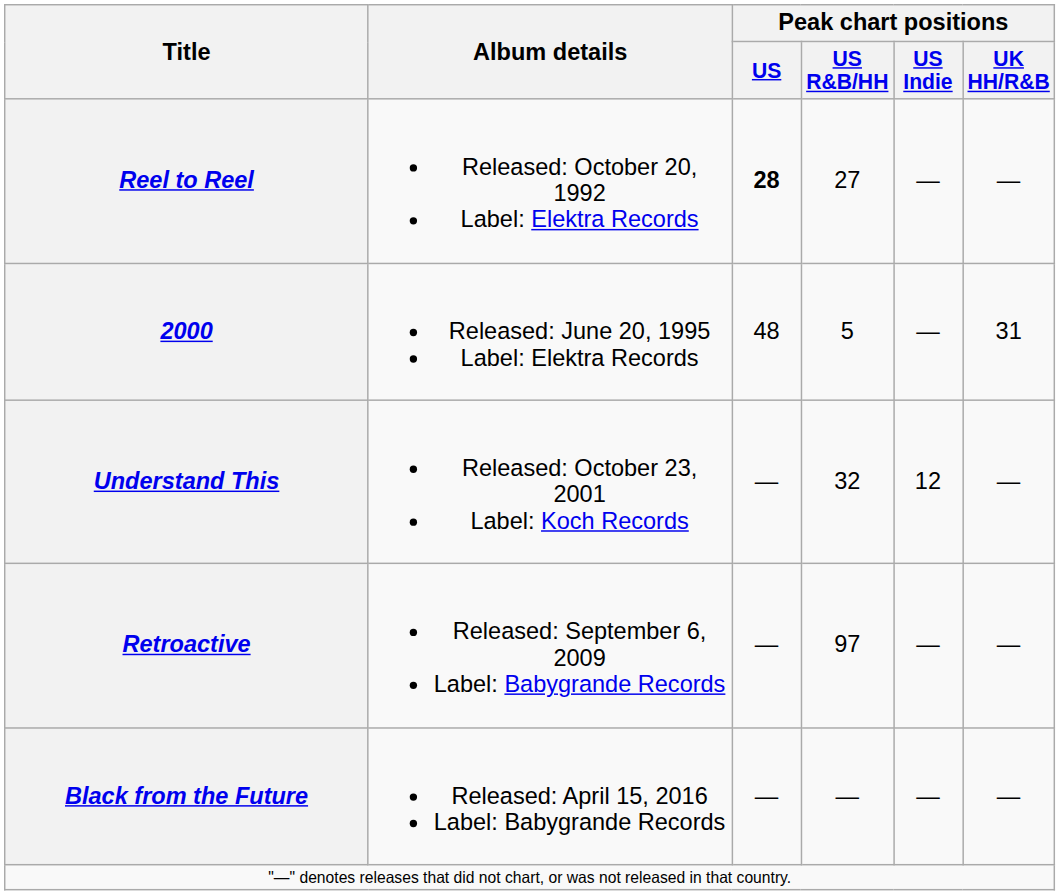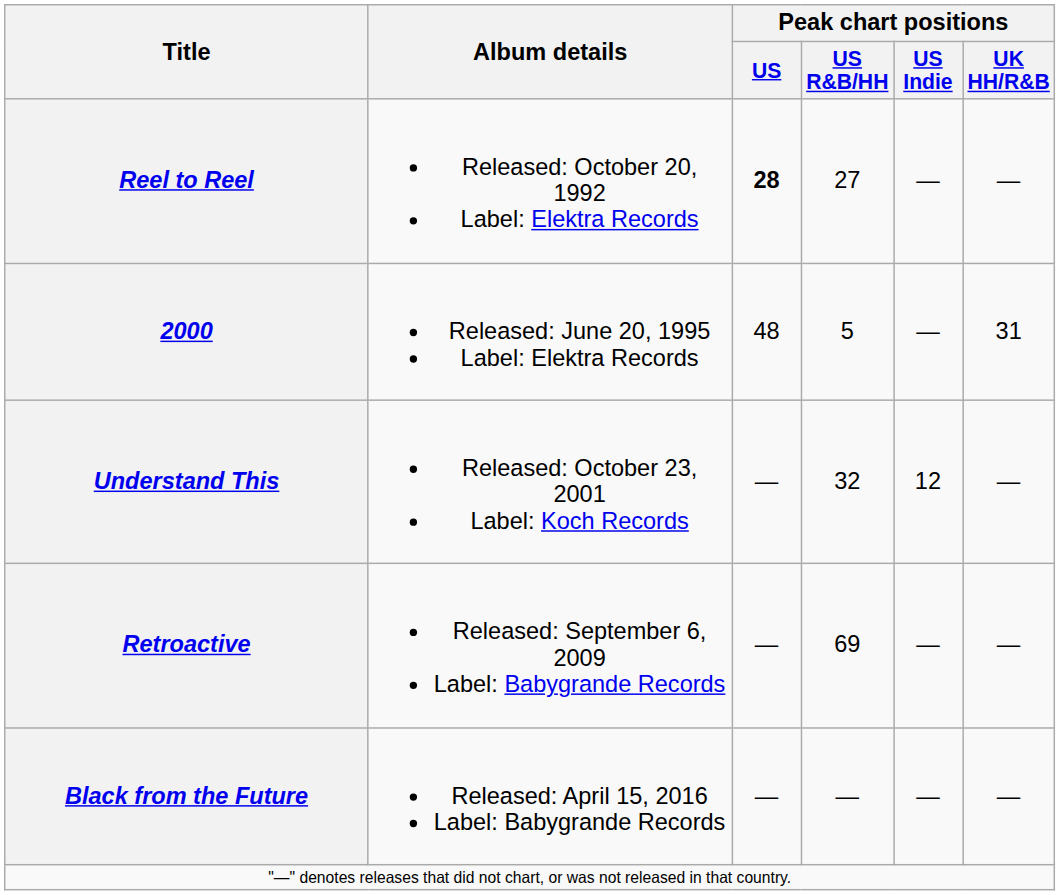 <table class="wikitable plainrowheaders" style="text-align:center;">
 <tr>
 <th rowspan="2" scope="col" style="width:15em;">Title</th>
 <th rowspan="2" scope="col" style="width:15em;">Album details</th>
 <th colspan="4" scope="col">Peak chart positions</th>
 </tr>
 <tr>
 <th scope="col" style="width:2.8em;font-size:90%;"><a href='#'>US</a></th>
 <th scope="col" style="width:2.8em;font-size:90%;"><a href='#'>US R&B/HH</a></th>
 <th scope="col" style="width:2.8em;font-size:90%;"><a href='#'>US Indie</a></th>
 <th scope="col" style="width:2.8em;font-size:90%;"><a href='#'>UK HH/R&B</a></th>
 </tr>
 <tr>
 <th scope="row"><em><a href='#'>Reel to Reel</a></em></th>
 <td><br><ul><li>Released: October 20, 1992</li><li>Label: <a href='#'>Elektra Records</a></li></ul></td>
 <td><strong>28</strong></td>
 <td>27</td>
 <td>—</td>
 <td>—</td>
 </tr>
 <tr>
 <th scope="row"><em><a href='#'>2000</a></em></th>
 <td><br><ul><li>Released: June 20, 1995</li><li>Label: Elektra Records</li></ul></td>
 <td>48</td>
 <td>5</td>
 <td>—</td>
 <td>31</td>
 </tr>
 <tr>
 <th scope="row"><em><a href='#'>Understand This</a></em></th>
 <td><br><ul><li>Released: October 23, 2001</li><li>Label: <a href='#'>Koch Records</a></li></ul></td>
 <td>—</td>
 <td>32</td>
 <td>12</td>
 <td>—</td>
 </tr>
 <tr>
 <th scope="row"><em><a href='#'>Retroactive</a></em></th>
 <td><br><ul><li>Released: September 6, 2009</li><li>Label: <a href='#'>Babygrande Records</a></li></ul></td>
 <td>—</td>
-<td>97</td>
+<td>69</td>
 <td>—</td>
 <td>—</td>
 </tr>
 <tr>
 <th scope="row"><em><a href='#'>Black from the Future</a></em></th>
 <td><br><ul><li>Released: April 15, 2016</li><li>Label: Babygrande Records</li></ul></td>
 <td>—</td>
 <td>—</td>
 <td>—</td>
 <td>—</td>
 </tr>
 <tr>
 <td colspan="6" style="text-align:center; font-size:8pt;">"—" denotes releases that did not chart, or was not released in that country.</td>
 </tr>
 </table>
